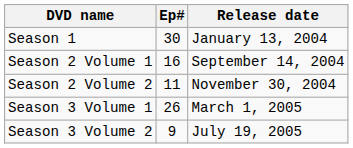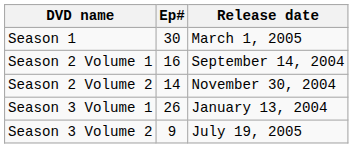 <table class="wikitable">
 <tr>
 <th>DVD name</th>
 <th>Ep#</th>
 <th>Release date</th>
 </tr>
 <tr>
 <td>Season 1</td>
 <td style="text-align:center;">30</td>
-<td>January 13, 2004</td>
+<td>March 1, 2005</td>
 </tr>
 <tr>
 <td>Season 2 Volume 1</td>
 <td style="text-align:center;">16</td>
 <td>September 14, 2004</td>
 </tr>
 <tr>
 <td>Season 2 Volume 2</td>
-<td style="text-align:center;">11</td>
+<td style="text-align:center;">14</td>
 <td>November 30, 2004</td>
 </tr>
 <tr>
 <td>Season 3 Volume 1</td>
 <td style="text-align:center;">26</td>
-<td>March 1, 2005</td>
+<td>January 13, 2004</td>
 </tr>
 <tr>
 <td>Season 3 Volume 2</td>
 <td style="text-align:center;">9</td>
 <td>July 19, 2005</td>
 </tr>
 </table>
